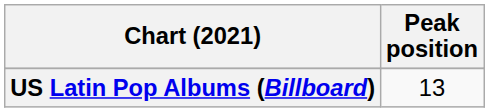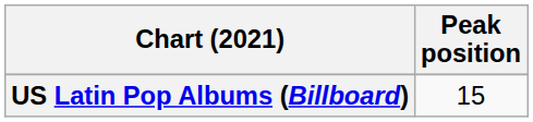 <table class="wikitable sortable plainrowheaders" style="text-align:center">
 <tr>
 <th scope="col">Chart (2021)</th>
 <th scope="col">Peak<br>position</th>
 </tr>
 <tr>
 </tr>
 <tr>
 <th scope="row">US <a href='#'>Latin Pop Albums</a> (<em><a href='#'>Billboard</a></em>)</th>
-<td>13</td>
+<td>15</td>
 </tr>
 </table>
